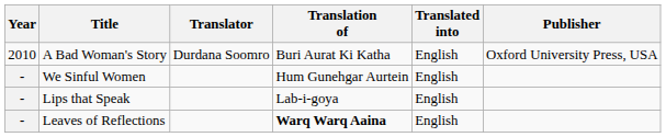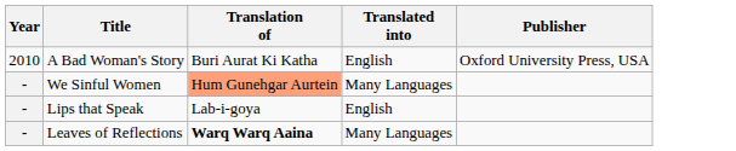 <table class="wikitable sortable">
 <tr>
 <th>Year</th>
 <th>Title</th>
-<th>Translator</th>
 <th>Translation<br>of</th>
 <th>Translated<br>into</th>
 <th>Publisher</th>
 </tr>
 <tr>
 <td>2010</td>
 <td>A Bad Woman's Story</td>
-<td>Durdana Soomro</td>
 <td>Buri Aurat Ki Katha</td>
 <td>English</td>
 <td>Oxford University Press, USA</td>
 </tr>
 <tr>
 <th>-</th>
 <td>We Sinful Women</td>
-<td></td>
-<td>Hum Gunehgar Aurtein</td>
-<td>English</td>
+<td style="background: lightsalmon;">Hum Gunehgar Aurtein</td>
+<td>Many Languages</td>
 <td></td>
 </tr>
 <tr>
 <th>-</th>
 <td>Lips that Speak</td>
-<td></td>
 <td>Lab-i-goya</td>
 <td>English</td>
 <td></td>
 </tr>
 <tr>
 <th>-</th>
 <td>Leaves of Reflections</td>
-<td></td>
 <td><strong>Warq Warq Aaina</strong></td>
-<td>English</td>
+<td>Many Languages</td>
 <td></td>
 </tr>
 </table>
